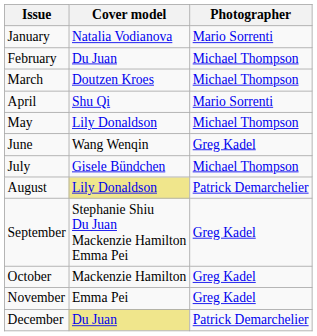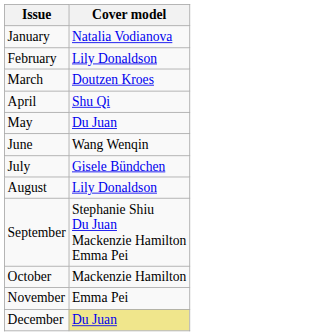 <table class="sortable wikitable">
 <tr>
 <th>Issue</th>
 <th>Cover model</th>
-<th>Photographer</th>
 </tr>
 <tr>
 <td>January</td>
 <td><a href='#'>Natalia Vodianova</a></td>
-<td><a href='#'>Mario Sorrenti</a></td>
 </tr>
 <tr>
 <td>February</td>
-<td><a href='#'>Du Juan</a></td>
-<td><a href='#'>Michael Thompson</a></td>
+<td><a href='#'>Lily Donaldson</a></td>
 </tr>
 <tr>
 <td>March</td>
 <td><a href='#'>Doutzen Kroes</a></td>
-<td><a href='#'>Michael Thompson</a></td>
 </tr>
 <tr>
 <td>April</td>
 <td><a href='#'>Shu Qi</a></td>
-<td><a href='#'>Mario Sorrenti</a></td>
 </tr>
 <tr>
 <td>May</td>
-<td><a href='#'>Lily Donaldson</a></td>
-<td><a href='#'>Michael Thompson</a></td>
+<td><a href='#'>Du Juan</a></td>
 </tr>
 <tr>
 <td>June</td>
 <td>Wang Wenqin</td>
-<td><a href='#'>Greg Kadel</a></td>
 </tr>
 <tr>
 <td>July</td>
 <td><a href='#'>Gisele Bündchen</a></td>
-<td><a href='#'>Michael Thompson</a></td>
 </tr>
 <tr>
 <td>August</td>
-<td style="background: khaki;"><a href='#'>Lily Donaldson</a></td>
-<td><a href='#'>Patrick Demarchelier</a></td>
+<td><a href='#'>Lily Donaldson</a></td>
 </tr>
 <tr>
 <td>September</td>
 <td>Stephanie Shiu<br><a href='#'>Du Juan</a><br>Mackenzie Hamilton<br>Emma Pei</td>
-<td><a href='#'>Greg Kadel</a></td>
 </tr>
 <tr>
 <td>October</td>
 <td>Mackenzie Hamilton</td>
-<td><a href='#'>Greg Kadel</a></td>
 </tr>
 <tr>
 <td>November</td>
 <td>Emma Pei</td>
-<td><a href='#'>Greg Kadel</a></td>
 </tr>
 <tr>
 <td>December</td>
 <td style="background: khaki;"><a href='#'>Du Juan</a></td>
-<td><a href='#'>Patrick Demarchelier</a></td>
 </tr>
 </table>
